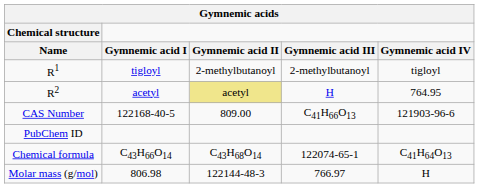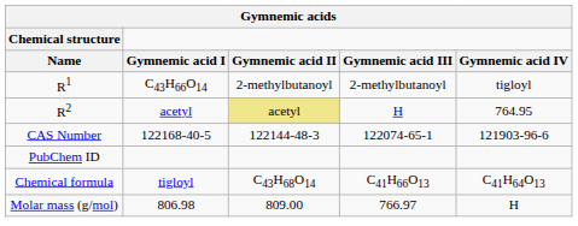 <table class="wikitable float-right" style="text-align:center; font-size:90%;">
 <tr>
 <th class="backgroundcolor6" colspan="5">Gymnemic acids</th>
 </tr>
 <tr>
 <th>Chemical structure</th>
 <td colspan="5"></td>
 </tr>
 <tr>
 <th>Name</th>
 <th>Gymnemic acid I</th>
 <th>Gymnemic acid II</th>
 <th>Gymnemic acid III</th>
 <th>Gymnemic acid IV</th>
 </tr>
 <tr>
 <td>R<sup>1</sup></td>
-<td><a href='#'>tigloyl</a></td>
+<td>C<sub>43</sub>H<sub>66</sub>O<sub>14</sub></td>
 <td>2-methylbutanoyl</td>
 <td>2-methylbutanoyl</td>
 <td>tigloyl</td>
 </tr>
 <tr>
 <td>R<sup>2</sup></td>
 <td><a href='#'>acetyl</a></td>
 <td style="background: khaki;">acetyl</td>
 <td><a href='#'>H</a></td>
 <td>764.95</td>
 </tr>
 <tr>
 <td><a href='#'>CAS Number</a></td>
 <td>122168-40-5</td>
-<td>809.00</td>
-<td>C<sub>41</sub>H<sub>66</sub>O<sub>13</sub></td>
+<td>122144-48-3</td>
+<td>122074-65-1</td>
 <td>121903-96-6</td>
 </tr>
 <tr>
 <td><a href='#'>PubChem</a> ID</td>
 <td></td>
 <td></td>
 <td></td>
 <td></td>
 </tr>
 <tr>
 <td><a href='#'>Chemical formula</a></td>
-<td>C<sub>43</sub>H<sub>66</sub>O<sub>14</sub></td>
+<td><a href='#'>tigloyl</a></td>
 <td>C<sub>43</sub>H<sub>68</sub>O<sub>14</sub></td>
-<td>122074-65-1</td>
+<td>C<sub>41</sub>H<sub>66</sub>O<sub>13</sub></td>
 <td>C<sub>41</sub>H<sub>64</sub>O<sub>13</sub></td>
 </tr>
 <tr>
 <td><a href='#'>Molar mass</a> (g/<a href='#'>mol</a>)</td>
 <td>806.98</td>
-<td>122144-48-3</td>
+<td>809.00</td>
 <td>766.97</td>
 <td>H</td>
 </tr>
 </table>
